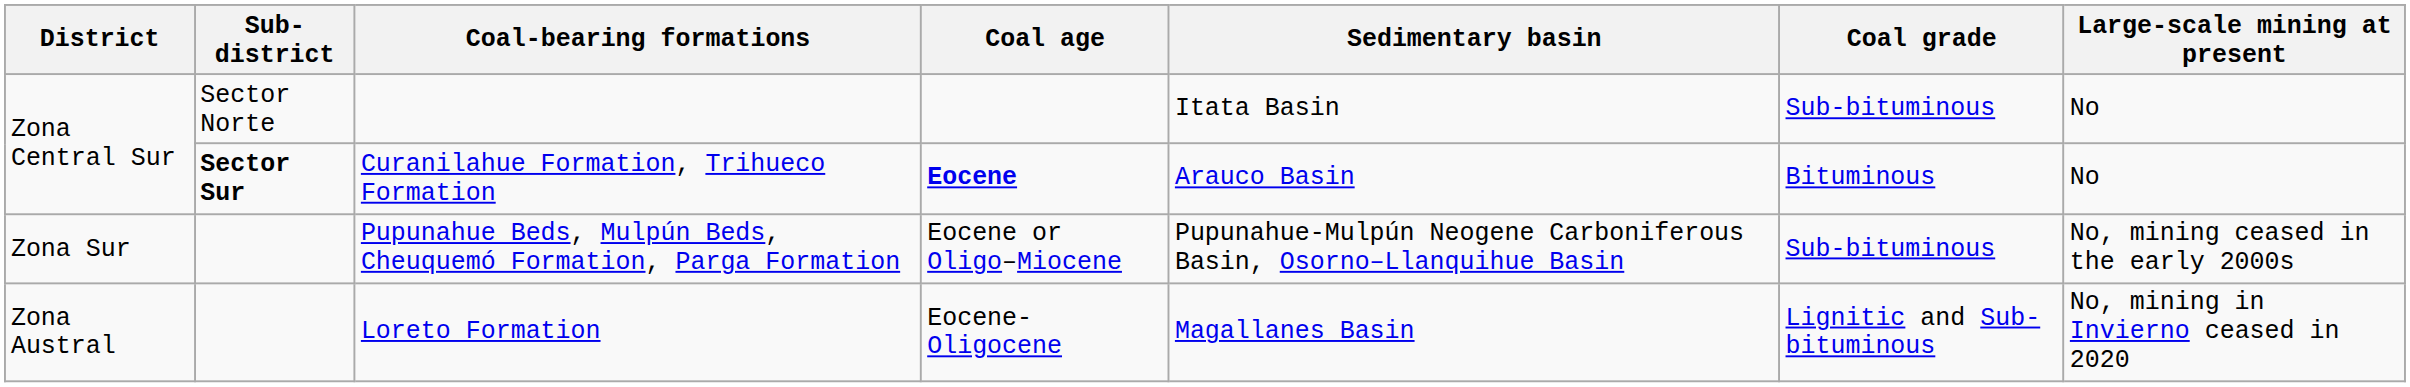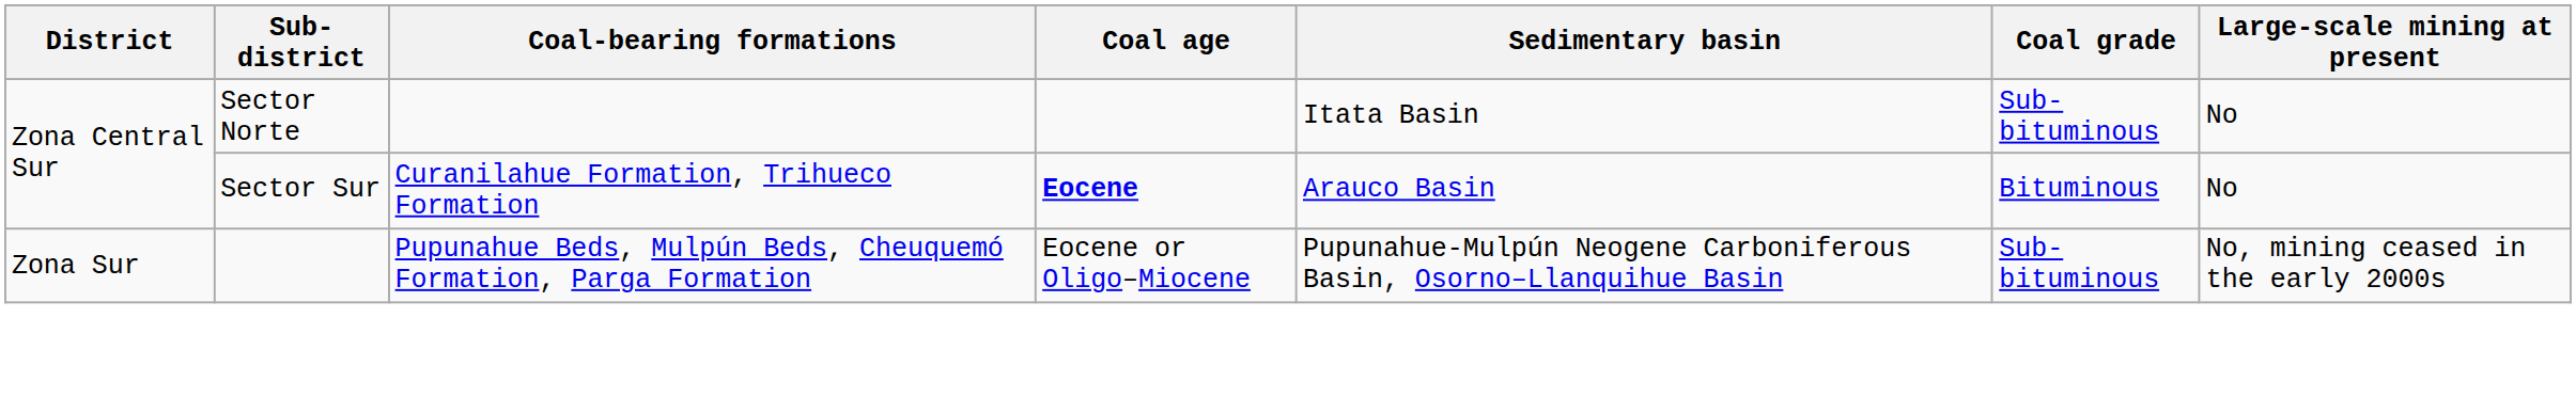 <table class="wikitable">
 <tr>
 <th>District</th>
 <th>Sub-district</th>
 <th>Coal-bearing formations</th>
 <th>Coal age</th>
 <th>Sedimentary basin</th>
 <th>Coal grade</th>
 <th>Large-scale mining at present</th>
 </tr>
 <tr>
 <td rowspan="2">Zona Central Sur</td>
 <td>Sector Norte</td>
 <td></td>
 <td></td>
 <td>Itata Basin</td>
 <td><a href='#'>Sub-bituminous</a></td>
 <td>No</td>
 </tr>
 <tr>
-<td><strong>Sector Sur</strong></td>
+<td>Sector Sur</td>
 <td><a href='#'>Curanilahue Formation</a>, <a href='#'>Trihueco Formation</a></td>
 <td><strong><a href='#'>Eocene</a></strong></td>
 <td><a href='#'>Arauco Basin</a></td>
 <td><a href='#'>Bituminous</a></td>
 <td>No</td>
 </tr>
 <tr>
 <td>Zona Sur</td>
 <td></td>
 <td><a href='#'>Pupunahue Beds</a>, <a href='#'>Mulpún Beds</a>, <a href='#'>Cheuquemó Formation</a>, <a href='#'>Parga Formation</a></td>
 <td>Eocene or <a href='#'>Oligo</a>–<a href='#'>Miocene</a></td>
 <td>Pupunahue-Mulpún Neogene Carboniferous Basin, <a href='#'>Osorno–Llanquihue Basin</a></td>
 <td><a href='#'>Sub-bituminous</a></td>
 <td>No, mining ceased in the early 2000s</td>
 </tr>
-<tr>
-<td>Zona Austral</td>
-<td></td>
-<td><a href='#'>Loreto Formation</a></td>
-<td>Eocene-<a href='#'>Oligocene</a></td>
-<td><a href='#'>Magallanes Basin</a></td>
-<td><a href='#'>Lignitic</a> and <a href='#'>Sub-bituminous</a></td>
-<td>No, mining in <a href='#'>Invierno</a> ceased in 2020</td>
-</tr>
 </table>
